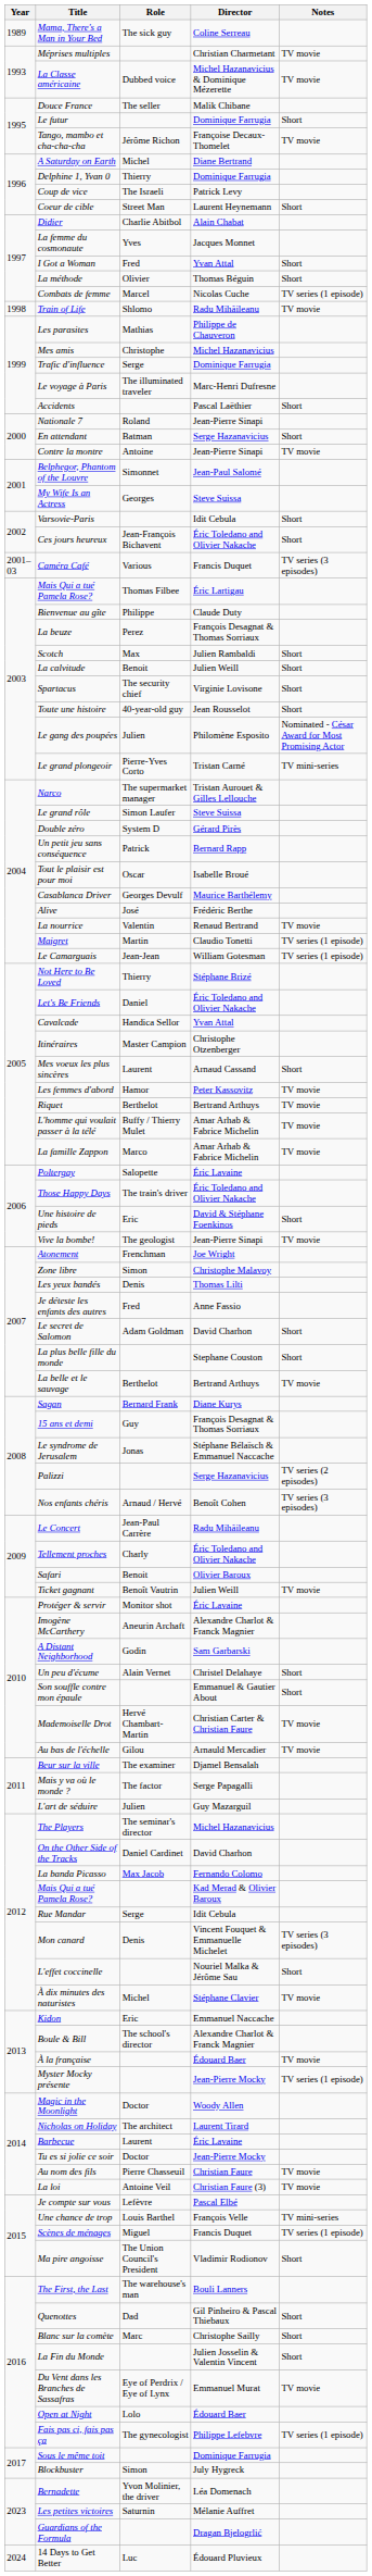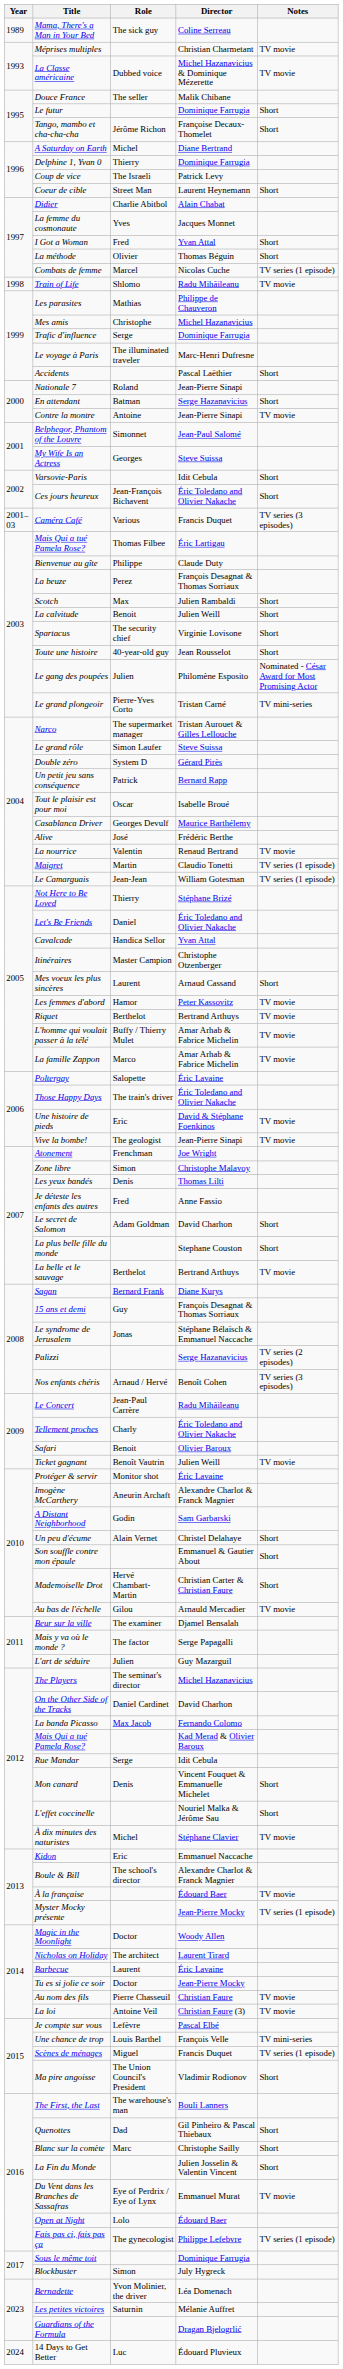 <table class="wikitable sortable">
 <tr>
 <th>Year</th>
 <th>Title</th>
 <th>Role</th>
 <th>Director</th>
 <th class="unsortable">Notes</th>
 </tr>
 <tr>
 <td>1989</td>
 <td><em><a href='#'>Mama, There's a Man in Your Bed</a></em></td>
 <td>The sick guy</td>
 <td><a href='#'>Coline Serreau</a></td>
 <td></td>
 </tr>
 <tr>
 <td rowspan=2>1993</td>
 <td><em>Méprises multiples</em></td>
 <td></td>
 <td>Christian Charmetant</td>
 <td>TV movie</td>
 </tr>
 <tr>
 <td><em><a href='#'>La Classe américaine</a></em></td>
 <td>Dubbed voice</td>
 <td><a href='#'>Michel Hazanavicius</a> & Dominique Mézerette</td>
 <td>TV movie</td>
 </tr>
 <tr>
 <td rowspan=3>1995</td>
 <td><em>Douce France</em></td>
 <td>The seller</td>
 <td>Malik Chibane</td>
 <td></td>
 </tr>
 <tr>
 <td><em>Le futur</em></td>
 <td></td>
 <td><a href='#'>Dominique Farrugia</a></td>
 <td>Short</td>
 </tr>
 <tr>
 <td><em>Tango, mambo et cha-cha-cha</em></td>
 <td>Jérôme Richon</td>
 <td>Françoise Decaux-Thomelet</td>
-<td>TV movie</td>
+<td>Short</td>
 </tr>
 <tr>
 <td rowspan=4>1996</td>
 <td><em><a href='#'>A Saturday on Earth</a></em></td>
 <td>Michel</td>
 <td><a href='#'>Diane Bertrand</a></td>
 <td></td>
 </tr>
 <tr>
 <td><em>Delphine 1, Yvan 0</em></td>
 <td>Thierry</td>
 <td><a href='#'>Dominique Farrugia</a></td>
 <td></td>
 </tr>
 <tr>
 <td><em>Coup de vice</em></td>
 <td>The Israeli</td>
 <td>Patrick Levy</td>
 <td></td>
 </tr>
 <tr>
 <td><em>Coeur de cible</em></td>
 <td>Street Man</td>
 <td>Laurent Heynemann</td>
 <td>Short</td>
 </tr>
 <tr>
 <td rowspan=5>1997</td>
 <td><em><a href='#'>Didier</a></em></td>
 <td>Charlie Abitbol</td>
 <td><a href='#'>Alain Chabat</a></td>
 <td></td>
 </tr>
 <tr>
 <td><em>La femme du cosmonaute</em></td>
 <td>Yves</td>
 <td>Jacques Monnet</td>
 <td></td>
 </tr>
 <tr>
 <td><em>I Got a Woman</em></td>
 <td>Fred</td>
 <td><a href='#'>Yvan Attal</a></td>
 <td>Short</td>
 </tr>
 <tr>
 <td><em>La méthode</em></td>
 <td>Olivier</td>
 <td>Thomas Béguin</td>
 <td>Short</td>
 </tr>
 <tr>
 <td><em>Combats de femme</em></td>
 <td>Marcel</td>
 <td>Nicolas Cuche</td>
 <td>TV series (1 episode)</td>
 </tr>
 <tr>
 <td>1998</td>
 <td><em><a href='#'>Train of Life</a></em></td>
 <td>Shlomo</td>
 <td><a href='#'>Radu Mihăileanu</a></td>
 <td>TV movie</td>
 </tr>
 <tr>
 <td rowspan=5>1999</td>
 <td><em>Les parasites</em></td>
 <td>Mathias</td>
 <td><a href='#'>Philippe de Chauveron</a></td>
 <td></td>
 </tr>
 <tr>
 <td><em>Mes amis</em></td>
 <td>Christophe</td>
 <td><a href='#'>Michel Hazanavicius</a></td>
 <td></td>
 </tr>
 <tr>
 <td><em>Trafic d'influence</em></td>
 <td>Serge</td>
 <td><a href='#'>Dominique Farrugia</a></td>
 <td></td>
 </tr>
 <tr>
 <td><em>Le voyage à Paris</em></td>
 <td>The illuminated traveler</td>
 <td>Marc-Henri Dufresne</td>
 <td></td>
 </tr>
 <tr>
 <td><em>Accidents</em></td>
 <td></td>
 <td>Pascal Laëthier</td>
 <td>Short</td>
 </tr>
 <tr>
 <td rowspan=3>2000</td>
 <td><em>Nationale 7</em></td>
 <td>Roland</td>
 <td>Jean-Pierre Sinapi</td>
 <td></td>
 </tr>
 <tr>
 <td><em>En attendant</em></td>
 <td>Batman</td>
 <td><a href='#'>Serge Hazanavicius</a></td>
 <td>Short</td>
 </tr>
 <tr>
 <td><em>Contre la montre</em></td>
 <td>Antoine</td>
 <td>Jean-Pierre Sinapi</td>
 <td>TV movie</td>
 </tr>
 <tr>
 <td rowspan=2>2001</td>
 <td><em><a href='#'>Belphegor, Phantom of the Louvre</a></em></td>
 <td>Simonnet</td>
 <td><a href='#'>Jean-Paul Salomé</a></td>
 <td></td>
 </tr>
 <tr>
 <td><em><a href='#'>My Wife Is an Actress</a></em></td>
 <td>Georges</td>
 <td><a href='#'>Steve Suissa</a></td>
 <td></td>
 </tr>
 <tr>
 <td rowspan=2>2002</td>
 <td><em>Varsovie-Paris</em></td>
 <td></td>
 <td>Idit Cebula</td>
 <td>Short</td>
 </tr>
 <tr>
 <td><em>Ces jours heureux</em></td>
 <td>Jean-François Bichavent</td>
 <td><a href='#'>Éric Toledano and Olivier Nakache</a></td>
 <td>Short</td>
 </tr>
 <tr>
 <td>2001–03</td>
 <td><em><a href='#'>Caméra Café</a></em></td>
 <td>Various</td>
 <td>Francis Duquet</td>
 <td>TV series (3 episodes)</td>
 </tr>
 <tr>
 <td rowspan=9>2003</td>
 <td><em><a href='#'>Mais Qui a tué Pamela Rose?</a></em></td>
 <td>Thomas Filbee</td>
 <td><a href='#'>Éric Lartigau</a></td>
 <td></td>
 </tr>
 <tr>
 <td><em>Bienvenue au gîte</em></td>
 <td>Philippe</td>
 <td>Claude Duty</td>
 <td></td>
 </tr>
 <tr>
 <td><em>La beuze</em></td>
 <td>Perez</td>
 <td>François Desagnat & Thomas Sorriaux</td>
 <td></td>
 </tr>
 <tr>
 <td><em>Scotch</em></td>
 <td>Max</td>
 <td>Julien Rambaldi</td>
 <td>Short</td>
 </tr>
 <tr>
 <td><em>La calvitude</em></td>
 <td>Benoit</td>
 <td>Julien Weill</td>
 <td>Short</td>
 </tr>
 <tr>
 <td><em>Spartacus</em></td>
 <td>The security chief</td>
 <td>Virginie Lovisone</td>
 <td>Short</td>
 </tr>
 <tr>
 <td><em>Toute une histoire</em></td>
 <td>40-year-old guy</td>
 <td>Jean Rousselot</td>
 <td>Short</td>
 </tr>
 <tr>
 <td><em>Le gang des poupées</em></td>
 <td>Julien</td>
 <td>Philomène Esposito</td>
 <td>Nominated - <a href='#'>César Award for Most Promising Actor</a></td>
 </tr>
 <tr>
 <td><em>Le grand plongeoir</em></td>
 <td>Pierre-Yves Corto</td>
 <td>Tristan Carné</td>
 <td>TV mini-series</td>
 </tr>
 <tr>
 <td rowspan=10>2004</td>
 <td><em><a href='#'>Narco</a></em></td>
 <td>The supermarket manager</td>
 <td>Tristan Aurouet & <a href='#'>Gilles Lellouche</a></td>
 <td></td>
 </tr>
 <tr>
 <td><em>Le grand rôle</em></td>
 <td>Simon Laufer</td>
 <td><a href='#'>Steve Suissa</a></td>
 <td></td>
 </tr>
 <tr>
 <td><em>Double zéro</em></td>
 <td>System D</td>
 <td><a href='#'>Gérard Pirès</a></td>
 <td></td>
 </tr>
 <tr>
 <td><em>Un petit jeu sans conséquence</em></td>
 <td>Patrick</td>
 <td><a href='#'>Bernard Rapp</a></td>
 <td></td>
 </tr>
 <tr>
 <td><em>Tout le plaisir est pour moi</em></td>
 <td>Oscar</td>
 <td>Isabelle Broué</td>
 <td></td>
 </tr>
 <tr>
 <td><em>Casablanca Driver</em></td>
 <td>Georges Devulf</td>
 <td><a href='#'>Maurice Barthélemy</a></td>
 <td></td>
 </tr>
 <tr>
 <td><em>Alive</em></td>
 <td>José</td>
 <td>Frédéric Berthe</td>
 <td></td>
 </tr>
 <tr>
 <td><em>La nourrice</em></td>
 <td>Valentin</td>
 <td>Renaud Bertrand</td>
 <td>TV movie</td>
 </tr>
 <tr>
 <td><em><a href='#'>Maigret</a></em></td>
 <td>Martin</td>
 <td>Claudio Tonetti</td>
 <td>TV series (1 episode)</td>
 </tr>
 <tr>
 <td><em>Le Camarguais</em></td>
 <td>Jean-Jean</td>
 <td>William Gotesman</td>
 <td>TV series (1 episode)</td>
 </tr>
 <tr>
 <td rowspan=9>2005</td>
 <td><em><a href='#'>Not Here to Be Loved</a></em></td>
 <td>Thierry</td>
 <td><a href='#'>Stéphane Brizé</a></td>
 <td></td>
 </tr>
 <tr>
 <td><em><a href='#'>Let's Be Friends</a></em></td>
 <td>Daniel</td>
 <td><a href='#'>Éric Toledano and Olivier Nakache</a></td>
 <td></td>
 </tr>
 <tr>
 <td><em>Cavalcade</em></td>
 <td>Handica Sellor</td>
 <td><a href='#'>Yvan Attal</a></td>
 <td></td>
 </tr>
 <tr>
 <td><em>Itinéraires</em></td>
 <td>Master Campion</td>
 <td>Christophe Otzenberger</td>
 <td></td>
 </tr>
 <tr>
 <td><em>Mes voeux les plus sincères</em></td>
 <td>Laurent</td>
 <td>Arnaud Cassand</td>
 <td>Short</td>
 </tr>
 <tr>
 <td><em>Les femmes d'abord</em></td>
 <td>Hamor</td>
 <td><a href='#'>Peter Kassovitz</a></td>
 <td>TV movie</td>
 </tr>
 <tr>
 <td><em>Riquet</em></td>
 <td>Berthelot</td>
 <td>Bertrand Arthuys</td>
 <td>TV movie</td>
 </tr>
 <tr>
 <td><em>L'homme qui voulait passer à la télé</em></td>
 <td>Buffy / Thierry Mulet</td>
 <td>Amar Arhab & Fabrice Michelin</td>
 <td>TV movie</td>
 </tr>
 <tr>
 <td><em>La famille Zappon</em></td>
 <td>Marco</td>
 <td>Amar Arhab & Fabrice Michelin</td>
 <td>TV movie</td>
 </tr>
 <tr>
 <td rowspan=4>2006</td>
 <td><em><a href='#'>Poltergay</a></em></td>
 <td>Salopette</td>
 <td><a href='#'>Éric Lavaine</a></td>
 <td></td>
 </tr>
 <tr>
 <td><em><a href='#'>Those Happy Days</a></em></td>
 <td>The train's driver</td>
 <td><a href='#'>Éric Toledano and Olivier Nakache</a></td>
 <td></td>
 </tr>
 <tr>
 <td><em>Une histoire de pieds</em></td>
 <td>Eric</td>
 <td><a href='#'>David & Stéphane Foenkinos</a></td>
-<td>Short</td>
+<td>TV movie</td>
 </tr>
 <tr>
 <td><em>Vive la bombe!</em></td>
 <td>The geologist</td>
 <td>Jean-Pierre Sinapi</td>
 <td>TV movie</td>
 </tr>
 <tr>
 <td rowspan=7>2007</td>
 <td><em><a href='#'>Atonement</a></em></td>
 <td>Frenchman</td>
 <td><a href='#'>Joe Wright</a></td>
 <td></td>
 </tr>
 <tr>
 <td><em>Zone libre</em></td>
 <td>Simon</td>
 <td><a href='#'>Christophe Malavoy</a></td>
 <td></td>
 </tr>
 <tr>
 <td><em>Les yeux bandés</em></td>
 <td>Denis</td>
 <td><a href='#'>Thomas Lilti</a></td>
 <td></td>
 </tr>
 <tr>
 <td><em>Je déteste les enfants des autres</em></td>
 <td>Fred</td>
 <td>Anne Fassio</td>
 <td></td>
 </tr>
 <tr>
 <td><em>Le secret de Salomon</em></td>
 <td>Adam Goldman</td>
 <td>David Charhon</td>
 <td>Short</td>
 </tr>
 <tr>
 <td><em>La plus belle fille du monde</em></td>
 <td></td>
 <td>Stephane Couston</td>
 <td>Short</td>
 </tr>
 <tr>
 <td><em>La belle et le sauvage</em></td>
 <td>Berthelot</td>
 <td>Bertrand Arthuys</td>
 <td>TV movie</td>
 </tr>
 <tr>
 <td rowspan=5>2008</td>
 <td><em><a href='#'>Sagan</a></em></td>
 <td><a href='#'>Bernard Frank</a></td>
 <td><a href='#'>Diane Kurys</a></td>
 <td></td>
 </tr>
 <tr>
 <td><em><a href='#'>15 ans et demi</a></em></td>
 <td>Guy</td>
 <td>François Desagnat & Thomas Sorriaux</td>
 <td></td>
 </tr>
 <tr>
 <td><em>Le syndrome de Jerusalem</em></td>
 <td>Jonas</td>
 <td>Stéphane Bélaïsch & Emmanuel Naccache</td>
 <td></td>
 </tr>
 <tr>
 <td><em>Palizzi</em></td>
 <td></td>
 <td><a href='#'>Serge Hazanavicius</a></td>
 <td>TV series (2 episodes)</td>
 </tr>
 <tr>
 <td><em>Nos enfants chéris</em></td>
 <td>Arnaud / Hervé</td>
 <td>Benoît Cohen</td>
 <td>TV series (3 episodes)</td>
 </tr>
 <tr>
 <td rowspan=4>2009</td>
 <td><em><a href='#'>Le Concert</a></em></td>
 <td>Jean-Paul Carrère</td>
 <td><a href='#'>Radu Mihăileanu</a></td>
 <td></td>
 </tr>
 <tr>
 <td><em><a href='#'>Tellement proches</a></em></td>
 <td>Charly</td>
 <td><a href='#'>Éric Toledano and Olivier Nakache</a></td>
 <td></td>
 </tr>
 <tr>
 <td><em>Safari</em></td>
 <td>Benoit</td>
 <td><a href='#'>Olivier Baroux</a></td>
 <td></td>
 </tr>
 <tr>
 <td><em>Ticket gagnant</em></td>
 <td>Benoît Vautrin</td>
 <td>Julien Weill</td>
 <td>TV movie</td>
 </tr>
 <tr>
 <td rowspan=7>2010</td>
 <td><em>Protéger & servir</em></td>
 <td>Monitor shot</td>
 <td><a href='#'>Éric Lavaine</a></td>
 <td></td>
 </tr>
 <tr>
 <td><em>Imogène McCarthery</em></td>
 <td>Aneurin Archaft</td>
 <td>Alexandre Charlot & Franck Magnier</td>
 <td></td>
 </tr>
 <tr>
 <td><em><a href='#'>A Distant Neighborhood</a></em></td>
 <td>Godin</td>
 <td><a href='#'>Sam Garbarski</a></td>
 <td></td>
 </tr>
 <tr>
 <td><em>Un peu d'écume</em></td>
 <td>Alain Vernet</td>
 <td>Christel Delahaye</td>
 <td>Short</td>
 </tr>
 <tr>
 <td><em>Son souffle contre mon épaule</em></td>
 <td></td>
 <td>Emmanuel & Gautier About</td>
 <td>Short</td>
 </tr>
 <tr>
 <td><em>Mademoiselle Drot</em></td>
 <td>Hervé Chambart-Martin</td>
 <td>Christian Carter & <a href='#'>Christian Faure</a></td>
-<td>TV movie</td>
+<td>Short</td>
 </tr>
 <tr>
 <td><em>Au bas de l'échelle</em></td>
 <td>Gilou</td>
 <td>Arnauld Mercadier</td>
 <td>TV movie</td>
 </tr>
 <tr>
 <td rowspan=3>2011</td>
 <td><em><a href='#'>Beur sur la ville</a></em></td>
 <td>The examiner</td>
 <td>Djamel Bensalah</td>
 <td></td>
 </tr>
 <tr>
 <td><em>Mais y va où le monde ?</em></td>
 <td>The factor</td>
 <td>Serge Papagalli</td>
 <td></td>
 </tr>
 <tr>
 <td><em>L'art de séduire</em></td>
 <td>Julien</td>
 <td>Guy Mazarguil</td>
 <td></td>
 </tr>
 <tr>
 <td rowspan=8>2012</td>
 <td><em><a href='#'>The Players</a></em></td>
 <td>The seminar's director</td>
 <td><a href='#'>Michel Hazanavicius</a></td>
 <td></td>
 </tr>
 <tr>
 <td><em><a href='#'>On the Other Side of the Tracks</a></em></td>
 <td>Daniel Cardinet</td>
 <td>David Charhon</td>
 <td></td>
 </tr>
 <tr>
 <td><em>La banda Picasso</em></td>
 <td><a href='#'>Max Jacob</a></td>
 <td><a href='#'>Fernando Colomo</a></td>
 <td></td>
 </tr>
 <tr>
 <td><em><a href='#'>Mais Qui a tué Pamela Rose?</a></em></td>
 <td></td>
 <td><a href='#'>Kad Merad</a> & <a href='#'>Olivier Baroux</a></td>
 <td></td>
 </tr>
 <tr>
 <td><em>Rue Mandar</em></td>
 <td>Serge</td>
 <td>Idit Cebula</td>
 <td></td>
 </tr>
 <tr>
 <td><em>Mon canard</em></td>
 <td>Denis</td>
 <td>Vincent Fouquet & Emmanuelle Michelet</td>
-<td>TV series (3 episodes)</td>
+<td>Short</td>
 </tr>
 <tr>
 <td><em>L'effet coccinelle</em></td>
 <td></td>
 <td>Nouriel Malka & Jérôme Sau</td>
 <td>Short</td>
 </tr>
 <tr>
 <td><em>À dix minutes des naturistes</em></td>
 <td>Michel</td>
 <td><a href='#'>Stéphane Clavier</a></td>
 <td>TV movie</td>
 </tr>
 <tr>
 <td rowspan=4>2013</td>
 <td><em><a href='#'>Kidon</a></em></td>
 <td>Eric</td>
 <td>Emmanuel Naccache</td>
 <td></td>
 </tr>
 <tr>
 <td><em>Boule & Bill</em></td>
 <td>The school's director</td>
 <td>Alexandre Charlot & Franck Magnier</td>
 <td></td>
 </tr>
 <tr>
 <td><em>À la française</em></td>
 <td></td>
 <td><a href='#'>Édouard Baer</a></td>
 <td>TV movie</td>
 </tr>
 <tr>
 <td><em>Myster Mocky présente</em></td>
 <td></td>
 <td><a href='#'>Jean-Pierre Mocky</a></td>
 <td>TV series (1 episode)</td>
 </tr>
 <tr>
 <td rowspan=6>2014</td>
 <td><em><a href='#'>Magic in the Moonlight</a></em></td>
 <td>Doctor</td>
 <td><a href='#'>Woody Allen</a></td>
 <td></td>
 </tr>
 <tr>
 <td><em><a href='#'>Nicholas on Holiday</a></em></td>
 <td>The architect</td>
 <td><a href='#'>Laurent Tirard</a></td>
 <td></td>
 </tr>
 <tr>
 <td><em><a href='#'>Barbecue</a></em></td>
 <td>Laurent</td>
 <td><a href='#'>Éric Lavaine</a></td>
 <td></td>
 </tr>
 <tr>
 <td><em>Tu es si jolie ce soir</em></td>
 <td>Doctor</td>
 <td><a href='#'>Jean-Pierre Mocky</a></td>
 <td></td>
 </tr>
 <tr>
 <td><em>Au nom des fils</em></td>
 <td>Pierre Chasseuil</td>
 <td><a href='#'>Christian Faure</a></td>
 <td>TV movie</td>
 </tr>
 <tr>
 <td><em>La loi</em></td>
 <td>Antoine Veil</td>
 <td><a href='#'>Christian Faure</a> (3)</td>
 <td>TV movie</td>
 </tr>
 <tr>
 <td rowspan=4>2015</td>
 <td><em>Je compte sur vous</em></td>
 <td>Lefèvre</td>
 <td><a href='#'>Pascal Elbé</a></td>
 <td></td>
 </tr>
 <tr>
 <td><em>Une chance de trop</em></td>
 <td>Louis Barthel</td>
 <td>François Velle</td>
 <td>TV mini-series</td>
 </tr>
 <tr>
 <td><em><a href='#'>Scènes de ménages</a></em></td>
 <td>Miguel</td>
 <td>Francis Duquet</td>
 <td>TV series (1 episode)</td>
 </tr>
 <tr>
 <td><em>Ma pire angoisse</em></td>
 <td>The Union Council's President</td>
 <td>Vladimir Rodionov</td>
 <td>Short</td>
 </tr>
 <tr>
 <td rowspan=7>2016</td>
 <td><em><a href='#'>The First, the Last</a></em></td>
 <td>The warehouse's man</td>
 <td><a href='#'>Bouli Lanners</a></td>
 <td></td>
 </tr>
 <tr>
 <td><em>Quenottes</em></td>
 <td>Dad</td>
 <td>Gil Pinheiro & Pascal Thiebaux</td>
 <td>Short</td>
 </tr>
 <tr>
 <td><em>Blanc sur la comète</em></td>
 <td>Marc</td>
 <td>Christophe Sailly</td>
 <td>Short</td>
 </tr>
 <tr>
 <td><em>La Fin du Monde</em></td>
 <td></td>
 <td>Julien Josselin & Valentin Vincent</td>
 <td>Short</td>
 </tr>
 <tr>
 <td><em>Du Vent dans les Branches de Sassafras</em></td>
 <td>Eye of Perdrix / Eye of Lynx</td>
 <td>Emmanuel Murat</td>
 <td>TV movie</td>
 </tr>
 <tr>
 <td><em><a href='#'>Open at Night</a></em></td>
 <td>Lolo</td>
 <td><a href='#'>Édouard Baer</a></td>
 <td></td>
 </tr>
 <tr>
 <td><em><a href='#'>Fais pas ci, fais pas ça</a></em></td>
 <td>The gynecologist</td>
 <td><a href='#'>Philippe Lefebvre</a></td>
 <td>TV series (1 episode)</td>
 </tr>
 <tr>
 <td rowspan=2>2017</td>
 <td><em><a href='#'>Sous le même toit</a></em></td>
 <td></td>
 <td><a href='#'>Dominique Farrugia</a></td>
 <td></td>
 </tr>
 <tr>
 <td><em>Blockbuster</em></td>
 <td>Simon</td>
 <td>July Hygreck</td>
 <td></td>
 </tr>
 <tr>
 <td rowspan="3">2023</td>
 <td><em><a href='#'>Bernadette</a></em></td>
 <td>Yvon Molinier, the driver</td>
 <td>Léa Domenach</td>
 <td></td>
 </tr>
 <tr>
 <td><em><a href='#'>Les petites victoires</a></em></td>
 <td>Saturnin</td>
 <td>Mélanie Auffret</td>
 <td></td>
 </tr>
 <tr>
 <td><em><a href='#'>Guardians of the Formula</a></em></td>
 <td></td>
 <td><a href='#'>Dragan Bjelogrlić</a></td>
 <td></td>
 </tr>
 <tr>
 <td>2024</td>
 <td>14 Days to Get Better</td>
 <td>Luc</td>
 <td>Édouard Pluvieux</td>
 </tr>
 </table>
